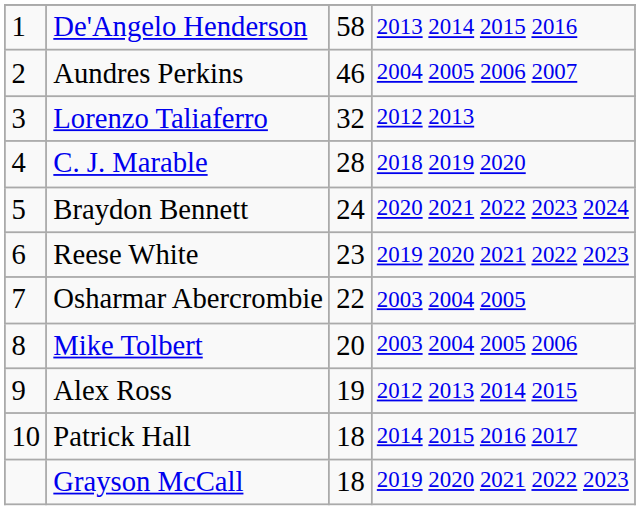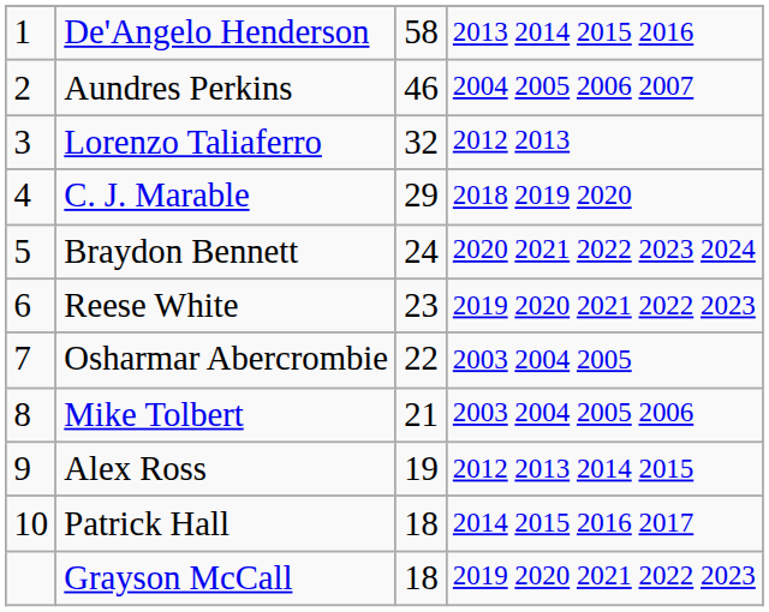 <table class="wikitable">
 <tr>
 </tr>
 <tr>
 <td>1</td>
 <td><a href='#'>De'Angelo Henderson</a></td>
 <td>58</td>
 <td style="font-size:80%;"><a href='#'>2013</a> <a href='#'>2014</a> <a href='#'>2015</a> <a href='#'>2016</a></td>
 </tr>
 <tr>
 <td>2</td>
 <td>Aundres Perkins</td>
 <td>46</td>
 <td style="font-size:80%;"><a href='#'>2004</a> <a href='#'>2005</a> <a href='#'>2006</a> <a href='#'>2007</a></td>
 </tr>
 <tr>
 <td>3</td>
 <td><a href='#'>Lorenzo Taliaferro</a></td>
 <td>32</td>
 <td style="font-size:80%;"><a href='#'>2012</a> <a href='#'>2013</a></td>
 </tr>
 <tr>
 <td>4</td>
 <td><a href='#'>C. J. Marable</a></td>
-<td>28</td>
+<td>29</td>
 <td style="font-size:80%;"><a href='#'>2018</a> <a href='#'>2019</a> <a href='#'>2020</a></td>
 </tr>
 <tr>
 <td>5</td>
 <td>Braydon Bennett</td>
 <td>24</td>
 <td style="font-size:80%;"><a href='#'>2020</a> <a href='#'>2021</a> <a href='#'>2022</a> <a href='#'>2023</a> <a href='#'>2024</a></td>
 </tr>
 <tr>
 <td>6</td>
 <td>Reese White</td>
 <td>23</td>
 <td style="font-size:80%;"><a href='#'>2019</a> <a href='#'>2020</a> <a href='#'>2021</a> <a href='#'>2022</a> <a href='#'>2023</a></td>
 </tr>
 <tr>
 <td>7</td>
 <td>Osharmar Abercrombie</td>
 <td>22</td>
 <td style="font-size:80%;"><a href='#'>2003</a> <a href='#'>2004</a> <a href='#'>2005</a></td>
 </tr>
 <tr>
 <td>8</td>
 <td><a href='#'>Mike Tolbert</a></td>
-<td>20</td>
+<td>21</td>
 <td style="font-size:80%;"><a href='#'>2003</a> <a href='#'>2004</a> <a href='#'>2005</a> <a href='#'>2006</a></td>
 </tr>
 <tr>
 <td>9</td>
 <td>Alex Ross</td>
 <td>19</td>
 <td style="font-size:80%;"><a href='#'>2012</a> <a href='#'>2013</a> <a href='#'>2014</a> <a href='#'>2015</a></td>
 </tr>
 <tr>
 <td>10</td>
 <td>Patrick Hall</td>
 <td>18</td>
 <td style="font-size:80%;"><a href='#'>2014</a> <a href='#'>2015</a> <a href='#'>2016</a> <a href='#'>2017</a></td>
 </tr>
 <tr>
 <td></td>
 <td><a href='#'>Grayson McCall</a></td>
 <td>18</td>
 <td style="font-size:80%;"><a href='#'>2019</a> <a href='#'>2020</a> <a href='#'>2021</a> <a href='#'>2022</a> <a href='#'>2023</a></td>
 </tr>
 </table>
